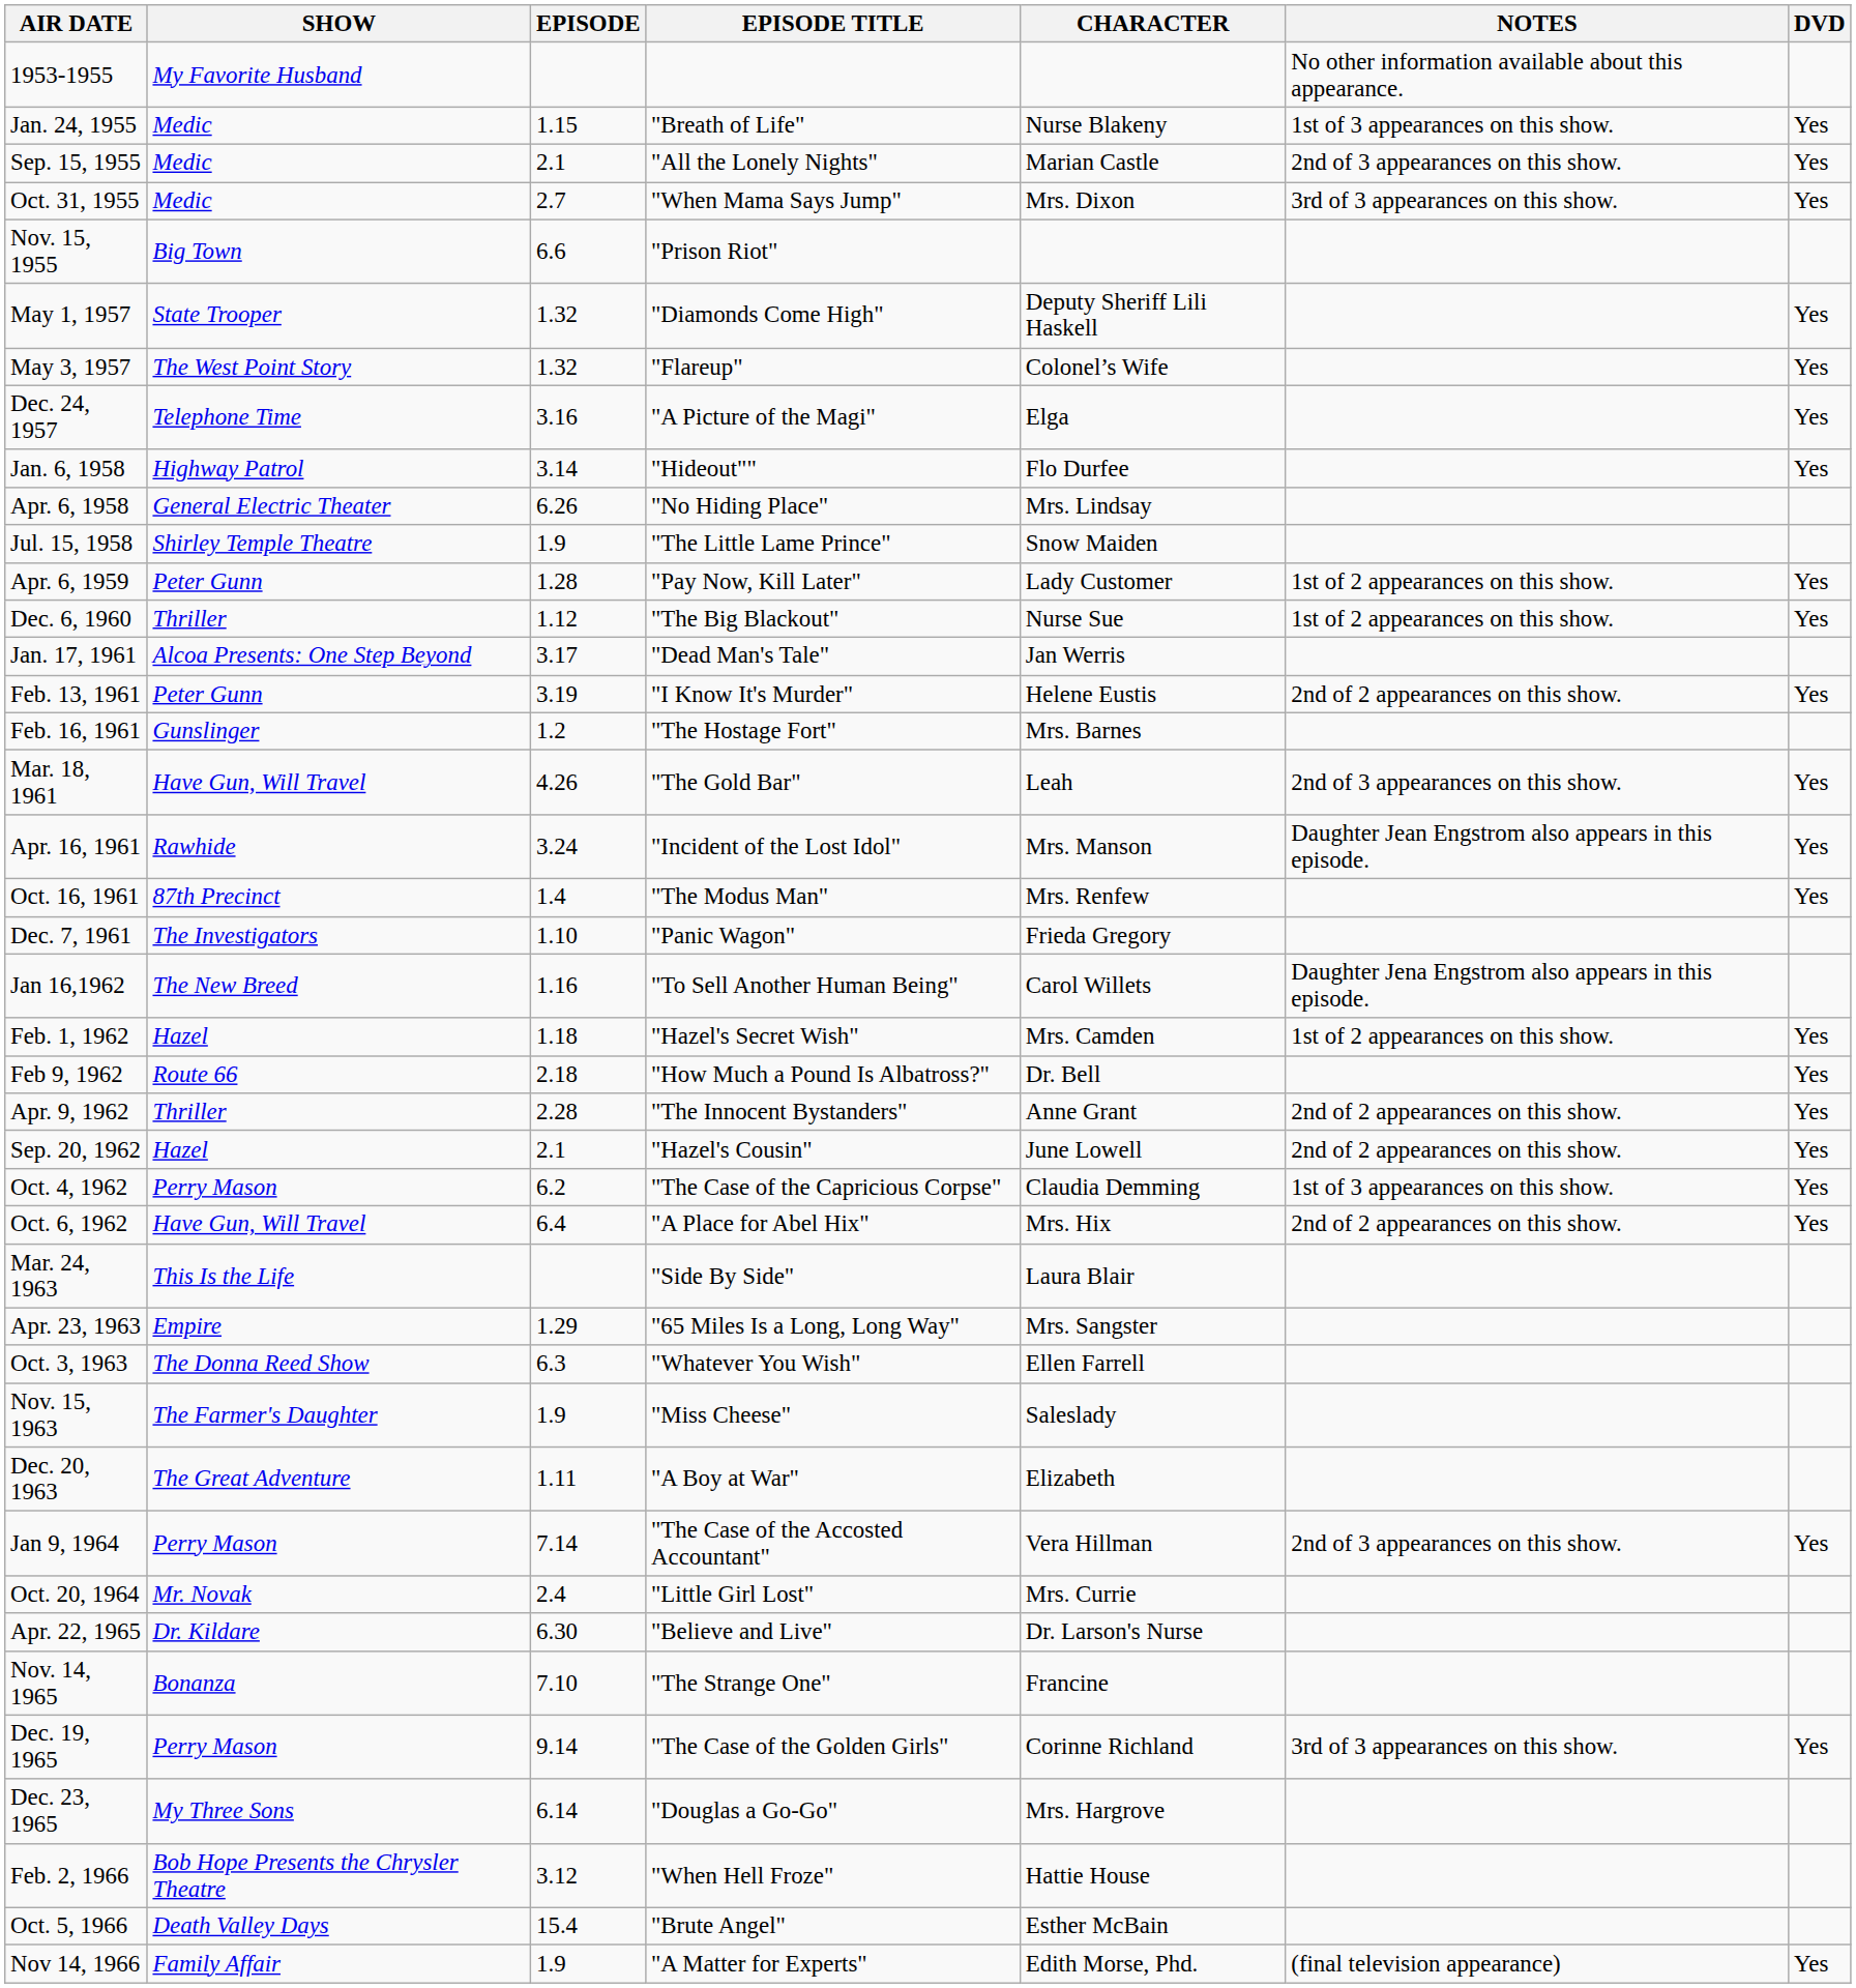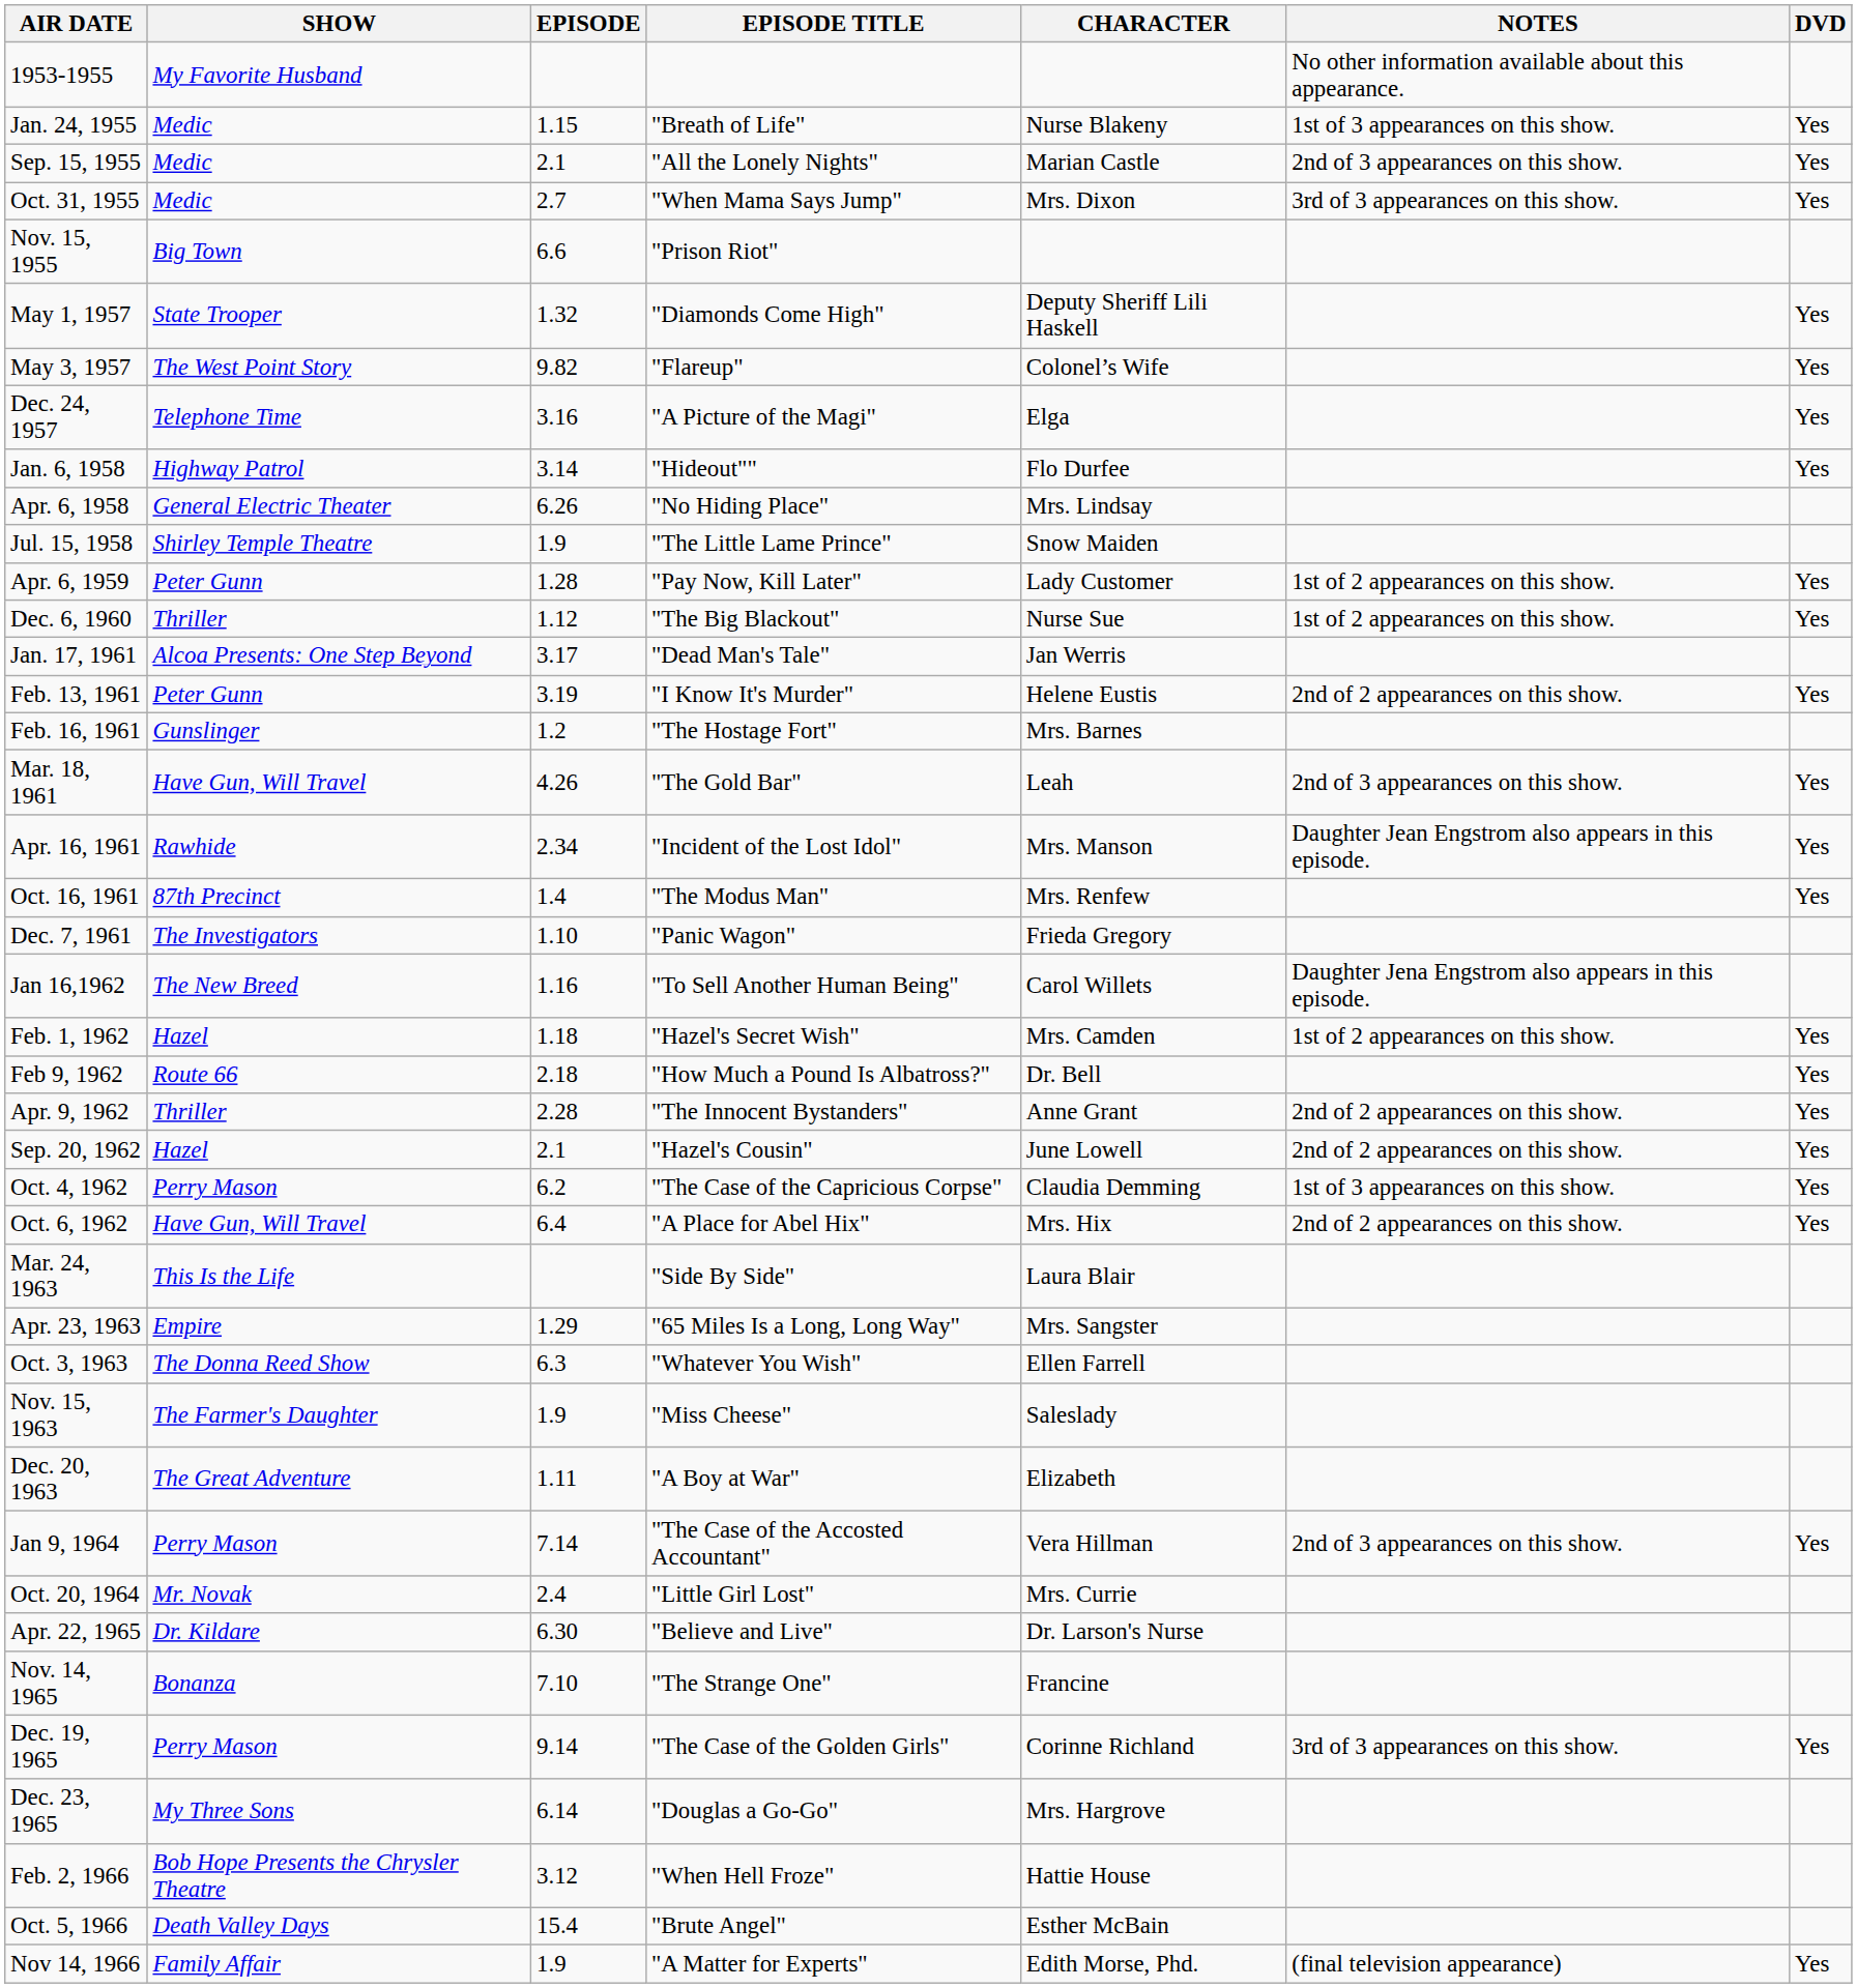 <table class="wikitable sortable">
 <tr>
 <th>AIR DATE</th>
 <th>SHOW</th>
 <th>EPISODE</th>
 <th>EPISODE TITLE</th>
 <th>CHARACTER</th>
 <th>NOTES</th>
 <th>DVD</th>
 </tr>
 <tr>
 <td>1953-1955</td>
 <td><em><a href='#'>My Favorite Husband</a></em></td>
 <td></td>
 <td></td>
 <td></td>
 <td>No other information available about this appearance.</td>
 <td></td>
 </tr>
 <tr 11-25-1961  GUNSMOKE  Season 7, Episode 9  "MILLY"  Milly>
 <td>Jan. 24, 1955</td>
 <td><em><a href='#'>Medic</a></em></td>
 <td>1.15</td>
 <td>"Breath of Life"</td>
 <td>Nurse Blakeny</td>
 <td>1st of 3 appearances on this show.</td>
 <td>Yes</td>
 </tr>
 <tr>
 <td>Sep. 15, 1955</td>
 <td><em><a href='#'>Medic</a></em></td>
 <td>2.1</td>
 <td>"All the Lonely Nights"</td>
 <td>Marian Castle</td>
 <td>2nd of 3 appearances on this show.</td>
 <td>Yes</td>
 </tr>
 <tr>
 <td>Oct. 31, 1955</td>
 <td><em><a href='#'>Medic</a></em></td>
 <td>2.7</td>
 <td>"When Mama Says Jump"</td>
 <td>Mrs. Dixon</td>
 <td>3rd of 3 appearances on this show.</td>
 <td>Yes</td>
 </tr>
 <tr>
 <td>Nov. 15, 1955</td>
 <td><em><a href='#'>Big Town</a></em></td>
 <td>6.6</td>
 <td>"Prison Riot"</td>
 <td></td>
 <td></td>
 <td></td>
 </tr>
 <tr>
 <td>May 1, 1957</td>
 <td><em><a href='#'>State Trooper</a></em></td>
 <td>1.32</td>
 <td>"Diamonds Come High"</td>
 <td>Deputy Sheriff Lili Haskell</td>
 <td></td>
 <td>Yes</td>
 </tr>
 <tr>
 <td>May 3, 1957</td>
 <td><em><a href='#'>The West Point Story</a></em></td>
-<td>1.32</td>
+<td>9.82</td>
 <td>"Flareup"</td>
 <td>Colonel’s Wife</td>
 <td></td>
 <td>Yes</td>
 </tr>
 <tr>
 <td>Dec. 24, 1957</td>
 <td><em><a href='#'>Telephone Time</a></em></td>
 <td>3.16</td>
 <td>"A Picture of the Magi"</td>
 <td>Elga</td>
 <td></td>
 <td>Yes</td>
 </tr>
 <tr>
 <td>Jan. 6, 1958</td>
 <td><em><a href='#'>Highway Patrol</a></em></td>
 <td>3.14</td>
 <td>"Hideout""</td>
 <td>Flo Durfee</td>
 <td></td>
 <td>Yes</td>
 </tr>
 <tr>
 <td>Apr. 6, 1958</td>
 <td><em><a href='#'>General Electric Theater</a></em></td>
 <td>6.26</td>
 <td>"No Hiding Place"</td>
 <td>Mrs. Lindsay</td>
 <td></td>
 <td></td>
 </tr>
 <tr>
 <td>Jul. 15, 1958</td>
 <td><em><a href='#'>Shirley Temple Theatre</a></em></td>
 <td>1.9</td>
 <td>"The Little Lame Prince"</td>
 <td>Snow Maiden</td>
 <td></td>
 <td></td>
 </tr>
 <tr>
 <td>Apr. 6, 1959</td>
 <td><em><a href='#'>Peter Gunn</a></em></td>
 <td>1.28</td>
 <td>"Pay Now, Kill Later"</td>
 <td>Lady Customer</td>
 <td>1st of 2 appearances on this show.</td>
 <td>Yes</td>
 </tr>
 <tr>
 <td>Dec. 6, 1960</td>
 <td><em><a href='#'>Thriller</a></em></td>
 <td>1.12</td>
 <td>"The Big Blackout"</td>
 <td>Nurse Sue</td>
 <td>1st of 2 appearances on this show.</td>
 <td>Yes</td>
 </tr>
 <tr>
 <td>Jan. 17, 1961</td>
 <td><em><a href='#'>Alcoa Presents: One Step Beyond</a></em></td>
 <td>3.17</td>
 <td>"Dead Man's Tale"</td>
 <td>Jan Werris</td>
 <td></td>
 <td></td>
 </tr>
 <tr>
 <td>Feb. 13, 1961</td>
 <td><em><a href='#'>Peter Gunn</a></em></td>
 <td>3.19</td>
 <td>"I Know It's Murder"</td>
 <td>Helene Eustis</td>
 <td>2nd of 2 appearances on this show.</td>
 <td>Yes</td>
 </tr>
 <tr>
 <td>Feb. 16, 1961</td>
 <td><em><a href='#'>Gunslinger</a></em></td>
 <td>1.2</td>
 <td>"The Hostage Fort"</td>
 <td>Mrs. Barnes</td>
 <td></td>
 <td></td>
 </tr>
 <tr>
 <td>Mar. 18, 1961</td>
 <td><em><a href='#'>Have Gun, Will Travel</a></em></td>
 <td>4.26</td>
 <td>"The Gold Bar"</td>
 <td>Leah</td>
 <td>2nd of 3 appearances on this show.</td>
 <td>Yes</td>
 </tr>
 <tr>
 <td>Apr. 16, 1961</td>
 <td><em><a href='#'>Rawhide</a></em></td>
-<td>3.24</td>
+<td>2.34</td>
 <td>"Incident of the Lost Idol"</td>
 <td>Mrs. Manson</td>
 <td>Daughter Jean Engstrom also appears in this episode.</td>
 <td>Yes</td>
 </tr>
 <tr>
 <td>Oct. 16, 1961</td>
 <td><em><a href='#'>87th Precinct</a></em></td>
 <td>1.4</td>
 <td>"The Modus Man"</td>
 <td>Mrs. Renfew</td>
 <td></td>
 <td>Yes</td>
 </tr>
 <tr>
 <td>Dec. 7, 1961</td>
 <td><em><a href='#'>The Investigators</a></em></td>
 <td>1.10</td>
 <td>"Panic Wagon"</td>
 <td>Frieda Gregory</td>
 <td></td>
 <td></td>
 </tr>
 <tr>
 <td>Jan 16,1962</td>
 <td><em><a href='#'>The New Breed</a></em></td>
 <td>1.16</td>
 <td>"To Sell Another Human Being"</td>
 <td>Carol Willets</td>
 <td>Daughter Jena Engstrom also appears in this episode.</td>
 <td></td>
 </tr>
 <tr>
 <td>Feb. 1, 1962</td>
 <td><em><a href='#'>Hazel</a></em></td>
 <td>1.18</td>
 <td>"Hazel's Secret Wish"</td>
 <td>Mrs. Camden</td>
 <td>1st of 2 appearances on this show.</td>
 <td>Yes</td>
 </tr>
 <tr>
 <td>Feb 9, 1962</td>
 <td><em><a href='#'>Route 66</a></em></td>
 <td>2.18</td>
 <td>"How Much a Pound Is Albatross?"</td>
 <td>Dr. Bell</td>
 <td></td>
 <td>Yes</td>
 </tr>
 <tr>
 <td>Apr. 9, 1962</td>
 <td><em><a href='#'>Thriller</a></em></td>
 <td>2.28</td>
 <td>"The Innocent Bystanders"</td>
 <td>Anne Grant</td>
 <td>2nd of 2 appearances on this show.</td>
 <td>Yes</td>
 </tr>
 <tr>
 <td>Sep. 20, 1962</td>
 <td><em><a href='#'>Hazel</a></em></td>
 <td>2.1</td>
 <td>"Hazel's Cousin"</td>
 <td>June Lowell</td>
 <td>2nd of 2 appearances on this show.</td>
 <td>Yes</td>
 </tr>
 <tr>
 <td>Oct. 4, 1962</td>
 <td><em><a href='#'>Perry Mason</a></em></td>
 <td>6.2</td>
 <td>"The Case of the Capricious Corpse"</td>
 <td>Claudia Demming</td>
 <td>1st of 3 appearances on this show.</td>
 <td>Yes</td>
 </tr>
 <tr>
 <td>Oct. 6, 1962</td>
 <td><em><a href='#'>Have Gun, Will Travel</a></em></td>
 <td>6.4</td>
 <td>"A Place for Abel Hix"</td>
 <td>Mrs. Hix</td>
 <td>2nd of 2 appearances on this show.</td>
 <td>Yes</td>
 </tr>
 <tr>
 <td>Mar. 24, 1963</td>
 <td><em><a href='#'>This Is the Life</a></em></td>
 <td></td>
 <td>"Side By Side"</td>
 <td>Laura Blair</td>
 <td></td>
 <td></td>
 </tr>
 <tr>
 <td>Apr. 23, 1963</td>
 <td><em><a href='#'>Empire</a></em></td>
 <td>1.29</td>
 <td>"65 Miles Is a Long, Long Way"</td>
 <td>Mrs. Sangster</td>
 <td></td>
 <td></td>
 </tr>
 <tr>
 <td>Oct. 3, 1963</td>
 <td><em><a href='#'>The Donna Reed Show</a></em></td>
 <td>6.3</td>
 <td>"Whatever You Wish"</td>
 <td>Ellen Farrell</td>
 <td></td>
 <td></td>
 </tr>
 <tr>
 <td>Nov. 15, 1963</td>
 <td><em><a href='#'>The Farmer's Daughter</a></em></td>
 <td>1.9</td>
 <td>"Miss Cheese"</td>
 <td>Saleslady</td>
 <td></td>
 <td></td>
 </tr>
 <tr>
 <td>Dec. 20, 1963</td>
 <td><em><a href='#'>The Great Adventure</a></em></td>
 <td>1.11</td>
 <td>"A Boy at War"</td>
 <td>Elizabeth</td>
 <td></td>
 <td></td>
 </tr>
 <tr>
 <td>Jan 9, 1964</td>
 <td><em><a href='#'>Perry Mason</a></em></td>
 <td>7.14</td>
 <td>"The Case of the Accosted Accountant"</td>
 <td>Vera Hillman</td>
 <td>2nd of 3 appearances on this show.</td>
 <td>Yes</td>
 </tr>
 <tr>
 <td>Oct. 20, 1964</td>
 <td><em><a href='#'>Mr. Novak</a></em></td>
 <td>2.4</td>
 <td>"Little Girl Lost"</td>
 <td>Mrs. Currie</td>
 <td></td>
 <td></td>
 </tr>
 <tr>
 <td>Apr. 22, 1965</td>
 <td><em><a href='#'>Dr. Kildare</a></em></td>
 <td>6.30</td>
 <td>"Believe and Live"</td>
 <td>Dr. Larson's Nurse</td>
 <td></td>
 <td></td>
 </tr>
 <tr>
 <td>Nov. 14, 1965</td>
 <td><em><a href='#'>Bonanza</a></em></td>
 <td>7.10</td>
 <td>"The Strange One"</td>
 <td>Francine</td>
 <td></td>
 <td></td>
 </tr>
 <tr>
 <td>Dec. 19, 1965</td>
 <td><em><a href='#'>Perry Mason</a></em></td>
 <td>9.14</td>
 <td>"The Case of the Golden Girls"</td>
 <td>Corinne Richland</td>
 <td>3rd of 3 appearances on this show.</td>
 <td>Yes</td>
 </tr>
 <tr>
 <td>Dec. 23, 1965</td>
 <td><em><a href='#'>My Three Sons</a></em></td>
 <td>6.14</td>
 <td>"Douglas a Go-Go"</td>
 <td>Mrs. Hargrove</td>
 <td></td>
 <td></td>
 </tr>
 <tr>
 <td>Feb. 2, 1966</td>
 <td><em><a href='#'>Bob Hope Presents the Chrysler Theatre</a></em></td>
 <td>3.12</td>
 <td>"When Hell Froze"</td>
 <td>Hattie House</td>
 <td></td>
 <td></td>
 </tr>
 <tr>
 <td>Oct. 5, 1966</td>
 <td><em><a href='#'>Death Valley Days</a></em></td>
 <td>15.4</td>
 <td>"Brute Angel"</td>
 <td>Esther McBain</td>
 <td></td>
 <td></td>
 </tr>
 <tr>
 <td>Nov 14, 1966</td>
 <td><em><a href='#'>Family Affair</a></em></td>
 <td>1.9</td>
 <td>"A Matter for Experts"</td>
 <td>Edith Morse, Phd.</td>
 <td>(final television appearance)</td>
 <td>Yes</td>
 </tr>
 </table>
